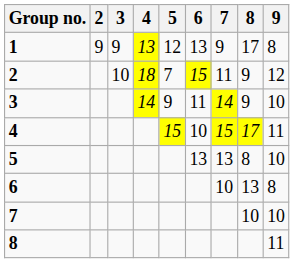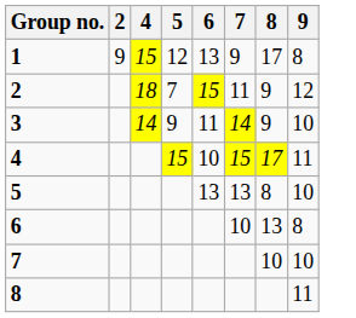 <table class="wikitable">
 <tr>
 <th>Group no.</th>
 <th>2</th>
-<th>3</th>
 <th>4</th>
 <th>5</th>
 <th>6</th>
 <th>7</th>
 <th>8</th>
 <th>9</th>
 </tr>
 <tr>
 <td><strong>1</strong></td>
 <td>9</td>
-<td>9</td>
-<td style="background:yellow;"><em>13</em></td>
+<td style="background:yellow;"><em>15</em></td>
 <td>12</td>
 <td>13</td>
 <td>9</td>
 <td>17</td>
 <td>8</td>
 </tr>
 <tr>
 <td><strong>2</strong></td>
 <td></td>
-<td>10</td>
 <td style="background:yellow;"><em>18</em></td>
 <td>7</td>
 <td style="background:yellow;"><em>15</em></td>
 <td>11</td>
 <td>9</td>
 <td>12</td>
 </tr>
 <tr>
 <td><strong>3</strong></td>
-<td></td>
 <td></td>
 <td style="background:yellow;"><em>14</em></td>
 <td>9</td>
 <td>11</td>
 <td style="background:yellow;"><em>14</em></td>
 <td>9</td>
 <td>10</td>
 </tr>
 <tr>
 <td><strong>4</strong></td>
 <td></td>
 <td></td>
-<td></td>
 <td style="background:yellow;"><em>15</em></td>
 <td>10</td>
 <td style="background:yellow;"><em>15</em></td>
 <td style="background:yellow;"><em>17</em></td>
 <td>11</td>
 </tr>
 <tr>
 <td><strong>5</strong></td>
-<td></td>
 <td></td>
 <td></td>
 <td></td>
 <td>13</td>
 <td>13</td>
 <td>8</td>
 <td>10</td>
 </tr>
 <tr>
 <td><strong>6</strong></td>
 <td></td>
 <td></td>
 <td></td>
 <td></td>
-<td></td>
 <td>10</td>
 <td>13</td>
 <td>8</td>
 </tr>
 <tr>
 <td><strong>7</strong></td>
-<td></td>
 <td></td>
 <td></td>
 <td></td>
 <td></td>
 <td></td>
 <td>10</td>
 <td>10</td>
 </tr>
 <tr>
 <td><strong>8</strong></td>
 <td></td>
 <td></td>
 <td></td>
 <td></td>
 <td></td>
 <td></td>
-<td></td>
 <td>11</td>
 </tr>
 </table>
